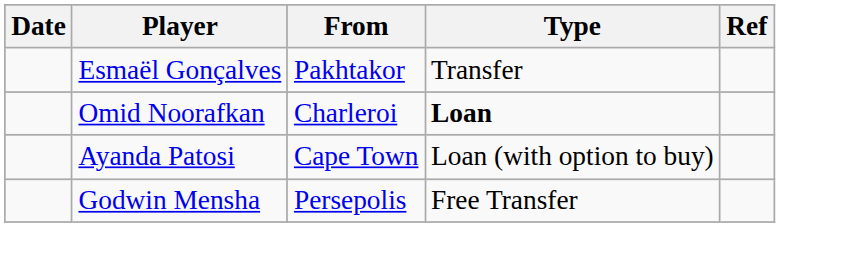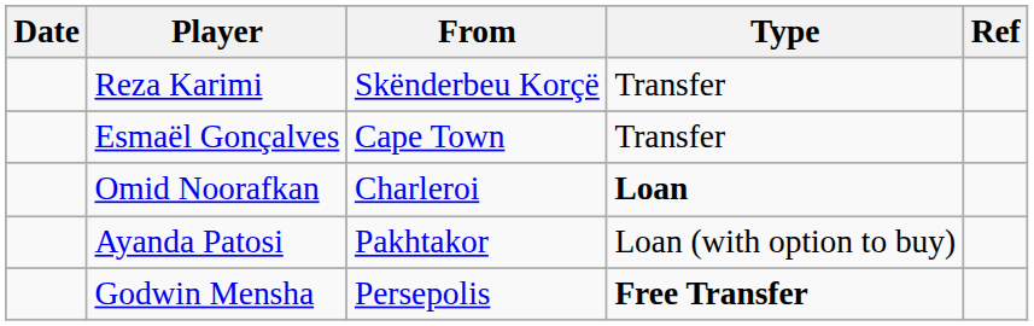 <table class="wikitable">
 <tr>
 <th><strong>Date</strong></th>
 <th><strong>Player</strong></th>
 <th><strong>From</strong></th>
 <th><strong>Type</strong></th>
 <th><strong>Ref</strong></th>
 </tr>
 <tr>
 <td></td>
+<td> <a href='#'>Reza Karimi</a></td>
+<td> <a href='#'>Skënderbeu Korçë</a></td>
+<td>Transfer</td>
+<td></td>
+</tr>
+<tr>
+<td></td>
 <td> <a href='#'>Esmaël Gonçalves</a></td>
-<td> <a href='#'>Pakhtakor</a></td>
+<td> <a href='#'>Cape Town</a></td>
 <td>Transfer</td>
 <td></td>
 </tr>
 <tr>
 <td></td>
 <td> <a href='#'>Omid Noorafkan</a></td>
 <td> <a href='#'>Charleroi</a></td>
 <td><strong>Loan</strong></td>
 <td></td>
 </tr>
 <tr>
 <td></td>
 <td> <a href='#'>Ayanda Patosi</a></td>
-<td> <a href='#'>Cape Town</a></td>
+<td> <a href='#'>Pakhtakor</a></td>
 <td>Loan (with option to buy)</td>
 <td></td>
 </tr>
 <tr>
 <td></td>
 <td> <a href='#'>Godwin Mensha</a></td>
 <td> <a href='#'>Persepolis</a></td>
-<td>Free Transfer</td>
+<td><strong>Free Transfer</strong></td>
 <td></td>
 </tr>
 </table>
